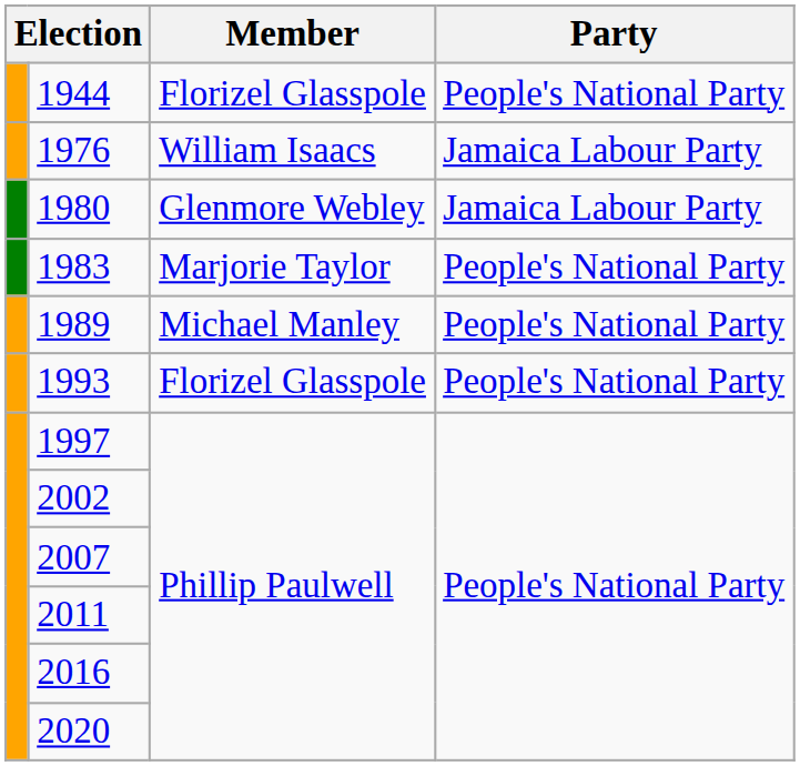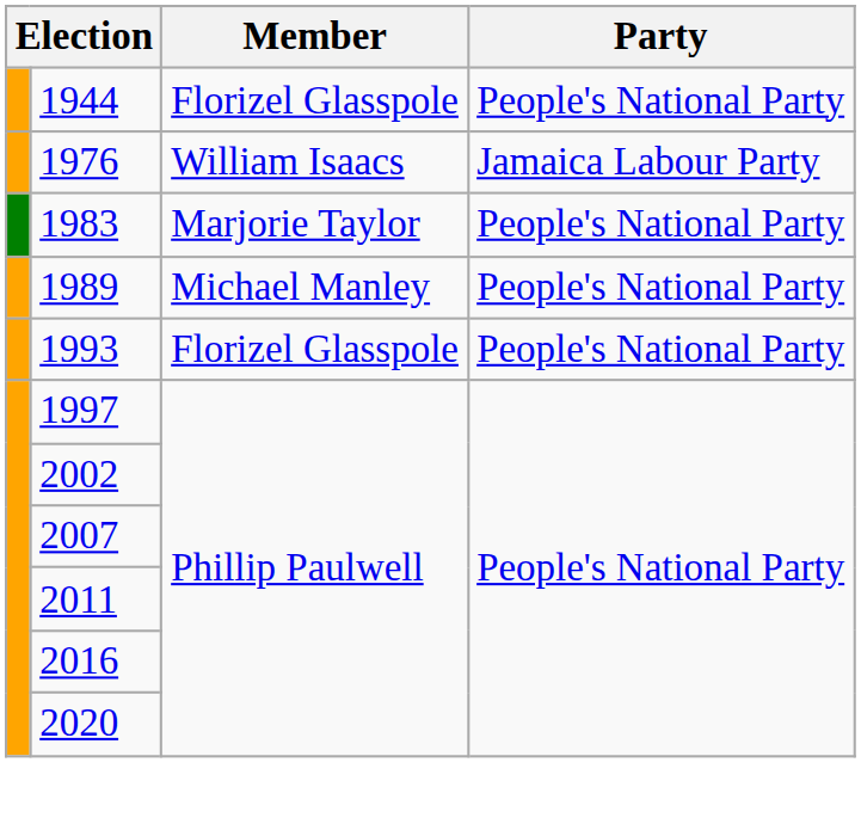 <table class="wikitable">
 <tr>
 <th colspan="2">Election</th>
 <th>Member</th>
 <th>Party</th>
 </tr>
 <tr>
 <td style="background-color: orange"></td>
 <td><a href='#'>1944</a></td>
 <td><a href='#'>Florizel Glasspole</a></td>
 <td><a href='#'>People's National Party</a></td>
 </tr>
 <tr>
 <td style="background-color: orange"></td>
 <td><a href='#'>1976</a></td>
 <td><a href='#'>William Isaacs</a></td>
-<td><a href='#'>Jamaica Labour Party</a></td>
-</tr>
-<tr>
-<td style="background-color: green"></td>
-<td><a href='#'>1980</a></td>
-<td><a href='#'>Glenmore Webley</a></td>
 <td><a href='#'>Jamaica Labour Party</a></td>
 </tr>
 <tr>
 <td style="background-color: green"></td>
 <td><a href='#'>1983</a></td>
 <td><a href='#'>Marjorie Taylor</a></td>
 <td><a href='#'>People's National Party</a></td>
 </tr>
 <tr>
 <td style="background-color: orange"></td>
 <td><a href='#'>1989</a></td>
 <td><a href='#'>Michael Manley</a></td>
 <td><a href='#'>People's National Party</a></td>
 </tr>
 <tr>
 <td style="background-color: orange"></td>
 <td><a href='#'>1993</a></td>
 <td><a href='#'>Florizel Glasspole</a></td>
 <td><a href='#'>People's National Party</a></td>
 </tr>
 <tr>
 <td rowspan="6" style="background-color: orange"></td>
 <td><a href='#'>1997</a></td>
 <td rowspan="6"><a href='#'>Phillip Paulwell</a></td>
 <td rowspan="6"><a href='#'>People's National Party</a></td>
 </tr>
 <tr>
 <td><a href='#'>2002</a></td>
 </tr>
 <tr>
 <td><a href='#'>2007</a></td>
 </tr>
 <tr>
 <td><a href='#'>2011</a></td>
 </tr>
 <tr>
 <td><a href='#'>2016</a></td>
 </tr>
 <tr>
 <td><a href='#'>2020</a></td>
 </tr>
 </table>
